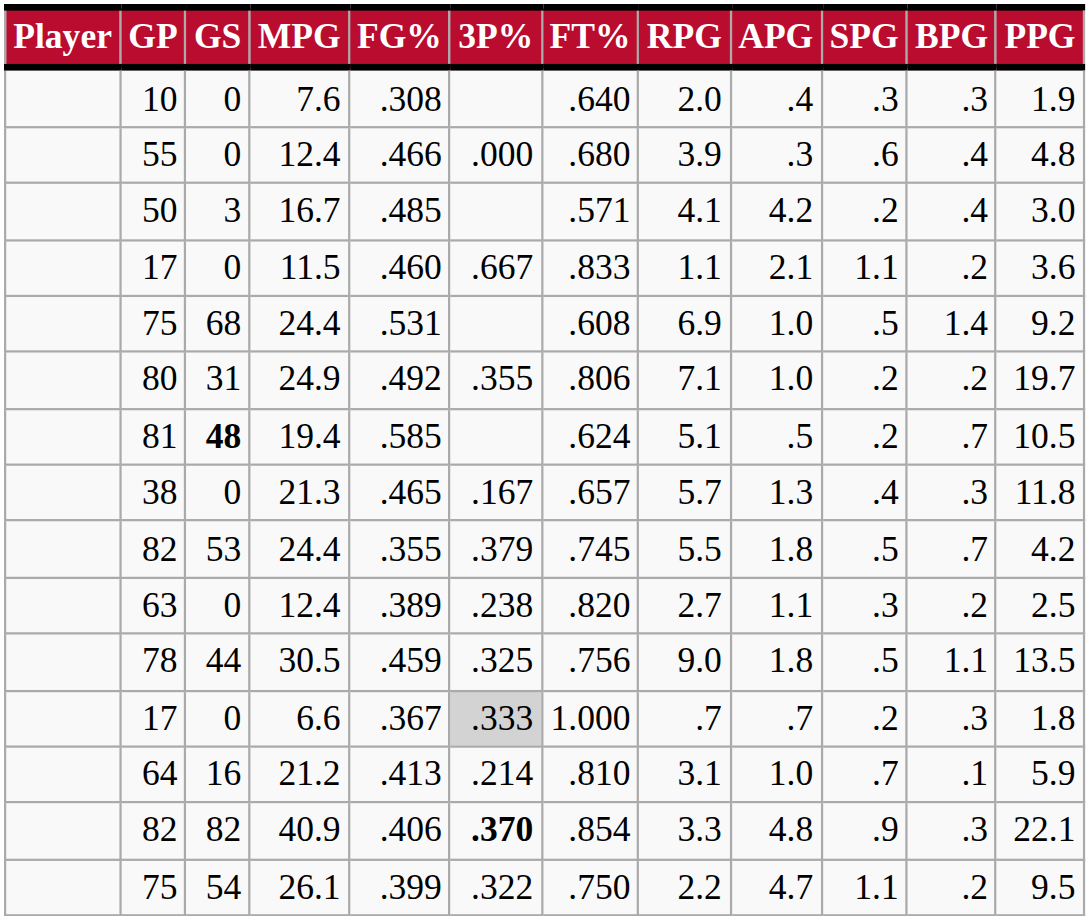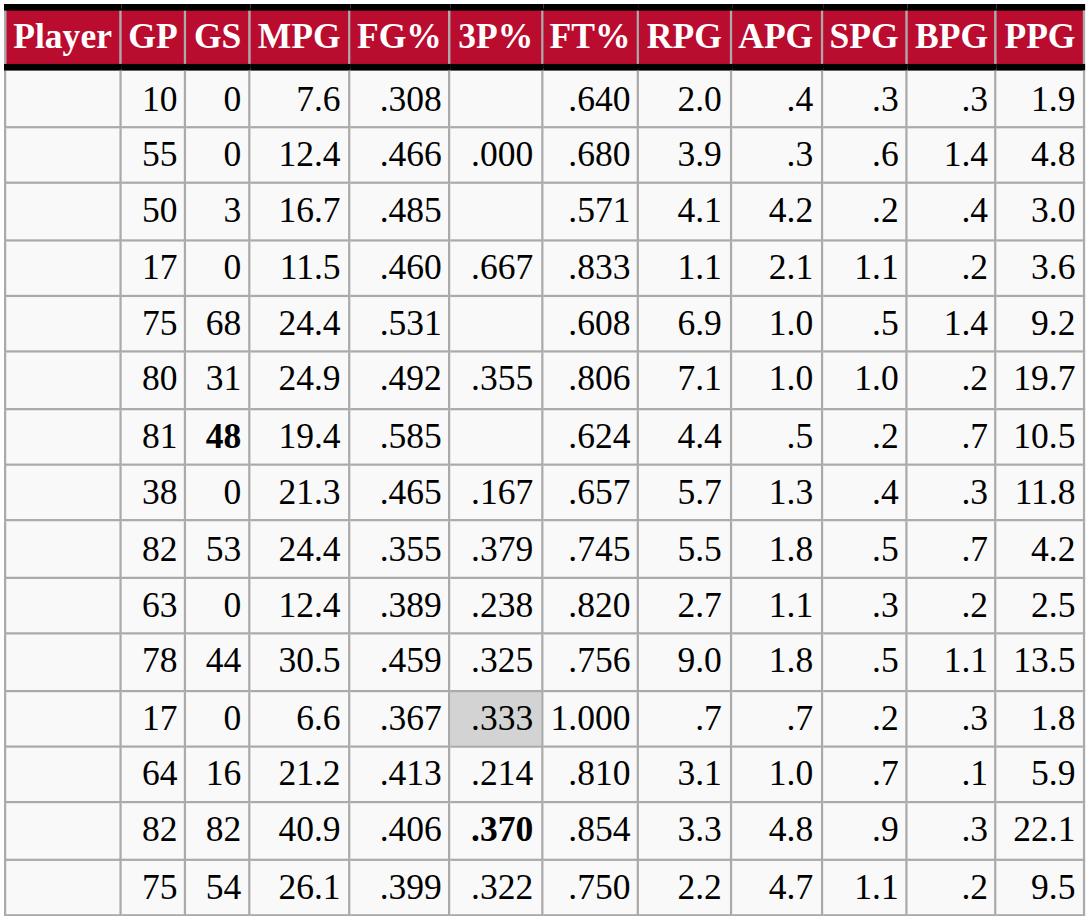 <table class="wikitable sortable" style="text-align:right;">
 <tr>
 <th style="background:#BA0C2F; color:#FFFFFF; border-top:#010101 3px solid; border-bottom:#010101 3px solid;">Player</th>
 <th style="background:#BA0C2F; color:#FFFFFF; border-top:#010101 3px solid; border-bottom:#010101 3px solid;">GP</th>
 <th style="background:#BA0C2F; color:#FFFFFF; border-top:#010101 3px solid; border-bottom:#010101 3px solid;">GS</th>
 <th style="background:#BA0C2F; color:#FFFFFF; border-top:#010101 3px solid; border-bottom:#010101 3px solid;">MPG</th>
 <th style="background:#BA0C2F; color:#FFFFFF; border-top:#010101 3px solid; border-bottom:#010101 3px solid;">FG%</th>
 <th style="background:#BA0C2F; color:#FFFFFF; border-top:#010101 3px solid; border-bottom:#010101 3px solid;">3P%</th>
 <th style="background:#BA0C2F; color:#FFFFFF; border-top:#010101 3px solid; border-bottom:#010101 3px solid;">FT%</th>
 <th style="background:#BA0C2F; color:#FFFFFF; border-top:#010101 3px solid; border-bottom:#010101 3px solid;">RPG</th>
 <th style="background:#BA0C2F; color:#FFFFFF; border-top:#010101 3px solid; border-bottom:#010101 3px solid;">APG</th>
 <th style="background:#BA0C2F; color:#FFFFFF; border-top:#010101 3px solid; border-bottom:#010101 3px solid;">SPG</th>
 <th style="background:#BA0C2F; color:#FFFFFF; border-top:#010101 3px solid; border-bottom:#010101 3px solid;">BPG</th>
 <th style="background:#BA0C2F; color:#FFFFFF; border-top:#010101 3px solid; border-bottom:#010101 3px solid;">PPG</th>
 </tr>
 <tr>
 <td style="text-align:left;"></td>
 <td>10</td>
 <td>0</td>
 <td>7.6</td>
 <td>.308</td>
 <td></td>
 <td>.640</td>
 <td>2.0</td>
 <td>.4</td>
 <td>.3</td>
 <td>.3</td>
 <td>1.9</td>
 </tr>
 <tr>
 <td style="text-align:left;"></td>
 <td>55</td>
 <td>0</td>
 <td>12.4</td>
 <td>.466</td>
 <td>.000</td>
 <td>.680</td>
 <td>3.9</td>
 <td>.3</td>
 <td>.6</td>
-<td>.4</td>
+<td>1.4</td>
 <td>4.8</td>
 </tr>
 <tr>
 <td style="text-align:left;"></td>
 <td>50</td>
 <td>3</td>
 <td>16.7</td>
 <td>.485</td>
 <td></td>
 <td>.571</td>
 <td>4.1</td>
 <td>4.2</td>
 <td>.2</td>
 <td>.4</td>
 <td>3.0</td>
 </tr>
 <tr>
 <td style="text-align:left;"></td>
 <td>17</td>
 <td>0</td>
 <td>11.5</td>
 <td>.460</td>
 <td>.667</td>
 <td>.833</td>
 <td>1.1</td>
 <td>2.1</td>
 <td>1.1</td>
 <td>.2</td>
 <td>3.6</td>
 </tr>
 <tr>
 <td style="text-align:left;"></td>
 <td>75</td>
 <td>68</td>
 <td>24.4</td>
 <td>.531</td>
 <td></td>
 <td>.608</td>
 <td>6.9</td>
 <td>1.0</td>
 <td>.5</td>
 <td>1.4</td>
 <td>9.2</td>
 </tr>
 <tr>
 <td style="text-align:left;"></td>
 <td>80</td>
 <td>31</td>
 <td>24.9</td>
 <td>.492</td>
 <td>.355</td>
 <td>.806</td>
 <td>7.1</td>
 <td>1.0</td>
-<td>.2</td>
+<td>1.0</td>
 <td>.2</td>
 <td>19.7</td>
 </tr>
 <tr>
 <td style="text-align:left;"></td>
 <td>81</td>
 <td><strong>48</strong></td>
 <td>19.4</td>
 <td>.585</td>
 <td></td>
 <td>.624</td>
-<td>5.1</td>
+<td>4.4</td>
 <td>.5</td>
 <td>.2</td>
 <td>.7</td>
 <td>10.5</td>
 </tr>
 <tr>
 <td style="text-align:left;"></td>
 <td>38</td>
 <td>0</td>
 <td>21.3</td>
 <td>.465</td>
 <td>.167</td>
 <td>.657</td>
 <td>5.7</td>
 <td>1.3</td>
 <td>.4</td>
 <td>.3</td>
 <td>11.8</td>
 </tr>
 <tr>
 <td style="text-align:left;"></td>
 <td>82</td>
 <td>53</td>
 <td>24.4</td>
 <td>.355</td>
 <td>.379</td>
 <td>.745</td>
 <td>5.5</td>
 <td>1.8</td>
 <td>.5</td>
 <td>.7</td>
 <td>4.2</td>
 </tr>
 <tr>
 <td style="text-align:left;"></td>
 <td>63</td>
 <td>0</td>
 <td>12.4</td>
 <td>.389</td>
 <td>.238</td>
 <td>.820</td>
 <td>2.7</td>
 <td>1.1</td>
 <td>.3</td>
 <td>.2</td>
 <td>2.5</td>
 </tr>
 <tr>
 <td style="text-align:left;"></td>
 <td>78</td>
 <td>44</td>
 <td>30.5</td>
 <td>.459</td>
 <td>.325</td>
 <td>.756</td>
 <td>9.0</td>
 <td>1.8</td>
 <td>.5</td>
 <td>1.1</td>
 <td>13.5</td>
 </tr>
 <tr>
 <td style="text-align:left;"></td>
 <td>17</td>
 <td>0</td>
 <td>6.6</td>
 <td>.367</td>
 <td style="background: lightgrey;">.333</td>
 <td>1.000</td>
 <td>.7</td>
 <td>.7</td>
 <td>.2</td>
 <td>.3</td>
 <td>1.8</td>
 </tr>
 <tr>
 <td style="text-align:left;"></td>
 <td>64</td>
 <td>16</td>
 <td>21.2</td>
 <td>.413</td>
 <td>.214</td>
 <td>.810</td>
 <td>3.1</td>
 <td>1.0</td>
 <td>.7</td>
 <td>.1</td>
 <td>5.9</td>
 </tr>
 <tr>
 <td style="text-align:left;"></td>
 <td>82</td>
 <td>82</td>
 <td>40.9</td>
 <td>.406</td>
 <td><strong>.370</strong></td>
 <td>.854</td>
 <td>3.3</td>
 <td>4.8</td>
 <td>.9</td>
 <td>.3</td>
 <td>22.1</td>
 </tr>
 <tr>
 <td style="text-align:left;"></td>
 <td>75</td>
 <td>54</td>
 <td>26.1</td>
 <td>.399</td>
 <td>.322</td>
 <td>.750</td>
 <td>2.2</td>
 <td>4.7</td>
 <td>1.1</td>
 <td>.2</td>
 <td>9.5</td>
 </tr>
 </table>
